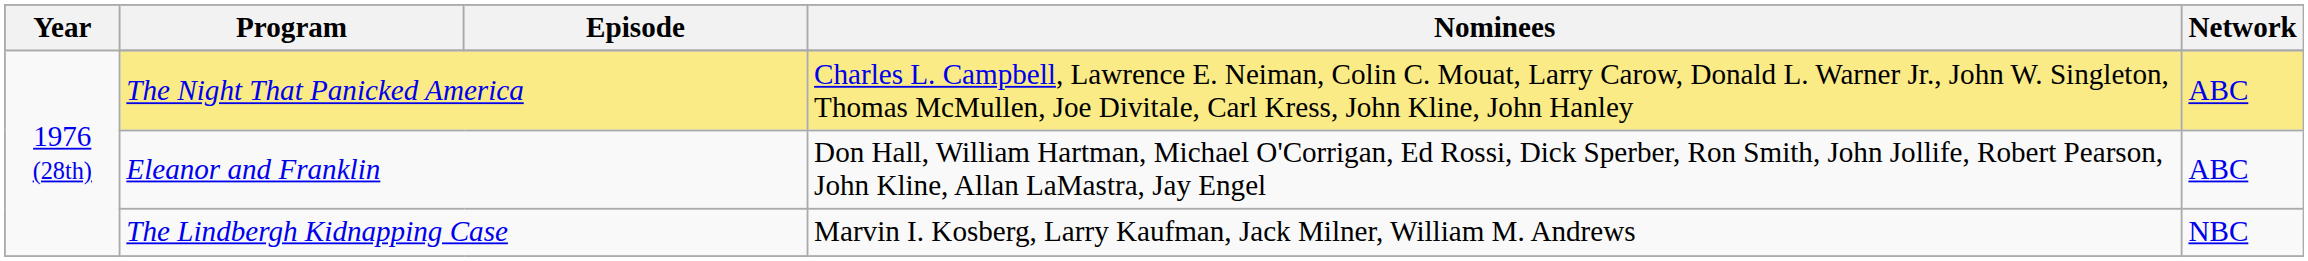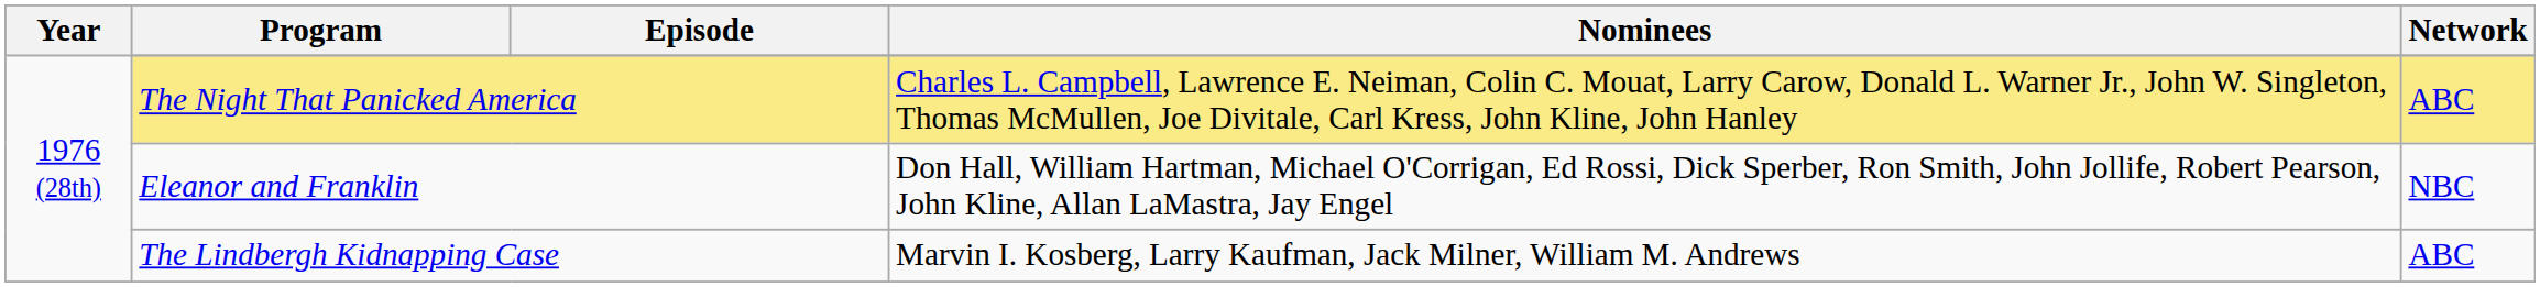 <table class="wikitable" style="width:100%">
 <tr bgcolor="#bebebe">
 <th width="5%">Year</th>
 <th width="15%">Program</th>
 <th width="15%">Episode</th>
 <th width="60%">Nominees</th>
 <th width="5%">Network</th>
 </tr>
 <tr>
 <td rowspan=4 style="text-align:center"><a href='#'>1976</a><br><small><a href='#'>(28th)</a></small><br></td>
 </tr>
 <tr style="background:#FAEB86">
 <td colspan=2><em><a href='#'>The Night That Panicked America</a></em></td>
 <td><a href='#'>Charles L. Campbell</a>, Lawrence E. Neiman, Colin C. Mouat, Larry Carow, Donald L. Warner Jr., John W. Singleton, Thomas McMullen, Joe Divitale, Carl Kress, John Kline, John Hanley</td>
 <td><a href='#'>ABC</a></td>
 </tr>
 <tr>
 <td colspan=2><em><a href='#'>Eleanor and Franklin</a></em></td>
 <td>Don Hall, William Hartman, Michael O'Corrigan, Ed Rossi, Dick Sperber, Ron Smith, John Jollife, Robert Pearson, John Kline, Allan LaMastra, Jay Engel</td>
-<td><a href='#'>ABC</a></td>
+<td><a href='#'>NBC</a></td>
 </tr>
 <tr>
 <td colspan=2><em><a href='#'>The Lindbergh Kidnapping Case</a></em></td>
 <td>Marvin I. Kosberg, Larry Kaufman, Jack Milner, William M. Andrews</td>
-<td><a href='#'>NBC</a></td>
+<td><a href='#'>ABC</a></td>
 </tr>
 </table>
